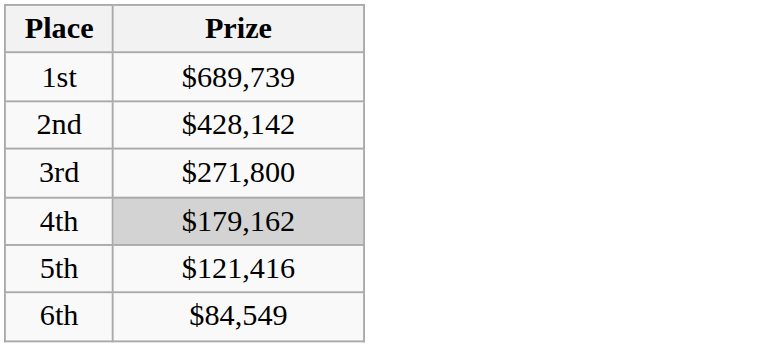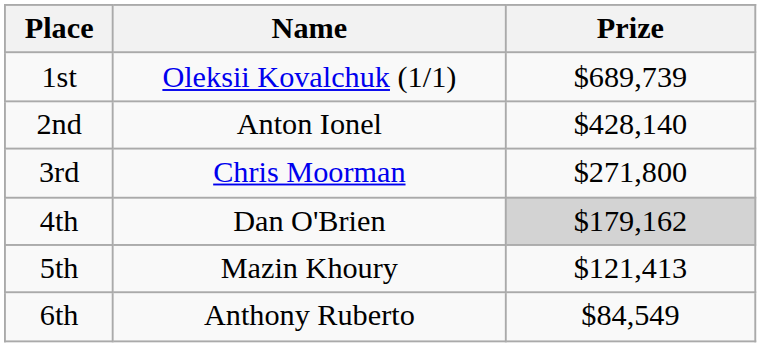 <table class="wikitable">
 <tr>
 <th width="50">Place</th>
+<th width="200">Name</th>
 <th width="125">Prize</th>
 </tr>
 <tr>
 <td align = "center">1st</td>
+<td align = "center"><a href='#'>Oleksii Kovalchuk</a> (1/1)</td>
 <td align = "center">$689,739</td>
 </tr>
 <tr>
 <td align = "center">2nd</td>
-<td align = "center">$428,142</td>
+<td align = "center">Anton Ionel</td>
+<td align = "center">$428,140</td>
 </tr>
 <tr>
 <td align = "center">3rd</td>
+<td align = "center"><a href='#'>Chris Moorman</a></td>
 <td align = "center">$271,800</td>
 </tr>
 <tr>
 <td align = "center">4th</td>
+<td align = "center">Dan O'Brien</td>
 <td align = "center" style="background: lightgrey;">$179,162</td>
 </tr>
 <tr>
 <td align = "center">5th</td>
-<td align = "center">$121,416</td>
+<td align = "center">Mazin Khoury</td>
+<td align = "center">$121,413</td>
 </tr>
 <tr>
 <td align = "center">6th</td>
+<td align = "center">Anthony Ruberto</td>
 <td align = "center">$84,549</td>
 </tr>
 </table>
